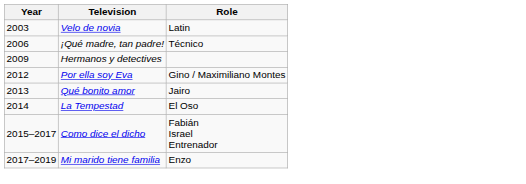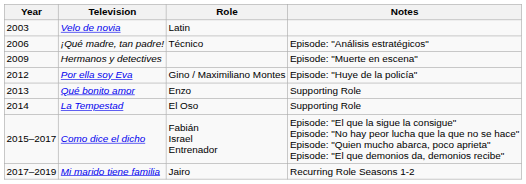 <table class="wikitable">
 <tr>
 <th>Year</th>
 <th>Television</th>
 <th>Role</th>
+<th>Notes</th>
 </tr>
 <tr>
 <td>2003</td>
 <td><em><a href='#'>Velo de novia</a></em></td>
 <td>Latin</td>
+<td></td>
 </tr>
 <tr>
 <td>2006</td>
 <td><em>¡Qué madre, tan padre!</em></td>
 <td>Técnico</td>
+<td>Episode: "Análisis estratégicos"</td>
 </tr>
 <tr>
 <td>2009</td>
 <td><em>Hermanos y detectives </em></td>
 <td></td>
+<td>Episode: "Muerte en escena"</td>
 </tr>
 <tr>
 <td>2012</td>
 <td><em><a href='#'>Por ella soy Eva</a></em></td>
 <td>Gino / Maximiliano Montes</td>
+<td>Episode: "Huye de la policía"</td>
 </tr>
 <tr>
 <td>2013</td>
 <td><em><a href='#'>Qué bonito amor</a></em></td>
-<td>Jairo</td>
+<td>Enzo</td>
+<td>Supporting Role</td>
 </tr>
 <tr>
 <td>2014</td>
 <td><em><a href='#'>La Tempestad</a></em></td>
 <td>El Oso</td>
+<td>Supporting Role</td>
 </tr>
 <tr>
 <td>2015–2017</td>
 <td><em><a href='#'>Como dice el dicho</a></em></td>
 <td>Fabián<br>Israel<br>Entrenador<br></td>
+<td>Episode: "El que la sigue la consigue"<br>Episode: "No hay peor lucha que la que no se hace"<br>Episode: "Quien mucho abarca, poco aprieta"<br>Episode: "El que demonios da, demonios recibe"</td>
 </tr>
 <tr>
 <td>2017–2019</td>
 <td><em><a href='#'>Mi marido tiene familia</a></em></td>
-<td>Enzo</td>
+<td>Jairo</td>
+<td>Recurring Role Seasons 1-2</td>
 </tr>
 </table>
